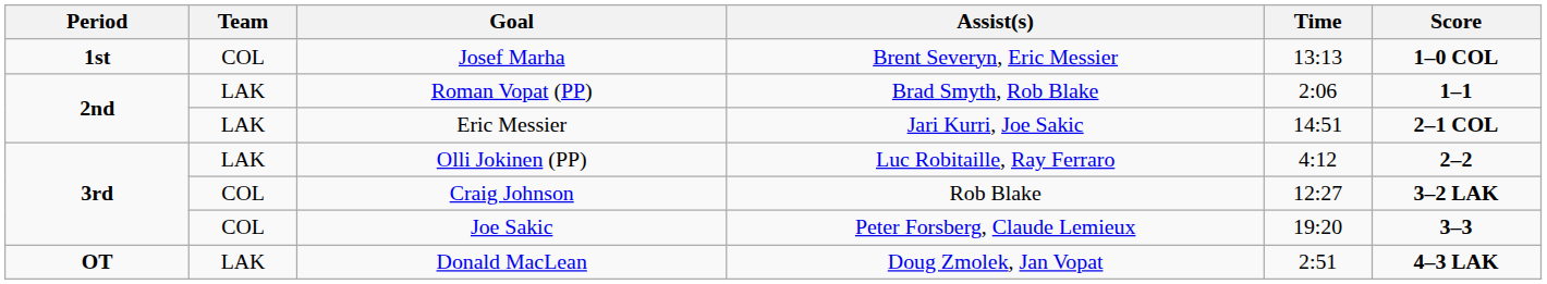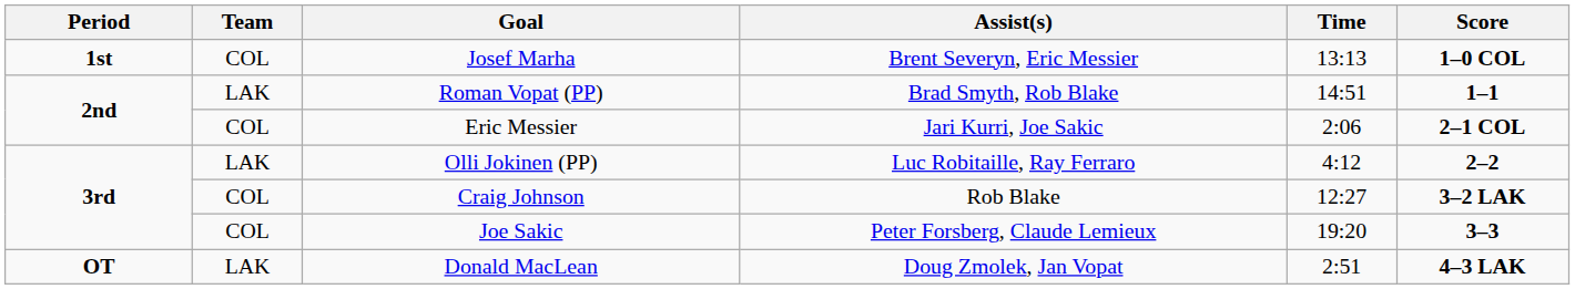 <table width="90%" class="wikitable">
 <tr>
 <th width="12%">Period</th>
 <th width="7%">Team</th>
 <th width="28%">Goal</th>
 <th width="35%">Assist(s)</th>
 <th width="7%">Time</th>
 <th width="11%">Score</th>
 </tr>
 <tr>
 <td rowspan="1" align=center><strong>1st</strong></td>
 <td align=center>COL</td>
 <td align=center><a href='#'>Josef Marha</a></td>
 <td align=center><a href='#'>Brent Severyn</a>, <a href='#'>Eric Messier</a></td>
 <td align=center>13:13</td>
 <td align=center><strong>1–0 COL</strong></td>
 </tr>
 <tr>
 <td rowspan="2" align=center><strong>2nd</strong></td>
 <td align=center>LAK</td>
 <td align=center><a href='#'>Roman Vopat</a> (<a href='#'>PP</a>)</td>
 <td align=center><a href='#'>Brad Smyth</a>, <a href='#'>Rob Blake</a></td>
-<td align=center>2:06</td>
+<td align=center>14:51</td>
 <td align=center><strong>1–1</strong></td>
 </tr>
 <tr>
-<td align=center>LAK</td>
+<td align=center>COL</td>
 <td align=center>Eric Messier</td>
 <td align=center><a href='#'>Jari Kurri</a>, <a href='#'>Joe Sakic</a></td>
-<td align=center>14:51</td>
+<td align=center>2:06</td>
 <td align=center><strong>2–1 COL</strong></td>
 </tr>
 <tr>
 <td rowspan="3" align=center><strong>3rd</strong></td>
 <td align=center>LAK</td>
 <td align=center><a href='#'>Olli Jokinen</a> (PP)</td>
 <td align=center><a href='#'>Luc Robitaille</a>, <a href='#'>Ray Ferraro</a></td>
 <td align=center>4:12</td>
 <td align=center><strong>2–2</strong></td>
 </tr>
 <tr>
 <td align=center>COL</td>
 <td align=center><a href='#'>Craig Johnson</a></td>
 <td align=center>Rob Blake</td>
 <td align=center>12:27</td>
 <td align=center><strong>3–2 LAK</strong></td>
 </tr>
 <tr>
 <td align=center>COL</td>
 <td align=center><a href='#'>Joe Sakic</a></td>
 <td align=center><a href='#'>Peter Forsberg</a>, <a href='#'>Claude Lemieux</a></td>
 <td align=center>19:20</td>
 <td align=center><strong>3–3</strong></td>
 </tr>
 <tr>
 <td rowspan="1" align=center><strong>OT</strong></td>
 <td align=center>LAK</td>
 <td align=center><a href='#'>Donald MacLean</a></td>
 <td align=center><a href='#'>Doug Zmolek</a>, <a href='#'>Jan Vopat</a></td>
 <td align=center>2:51</td>
 <td align=center><strong>4–3 LAK</strong></td>
 </tr>
 </table>
